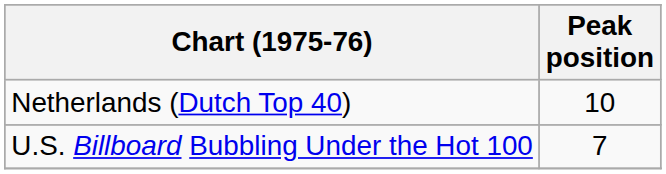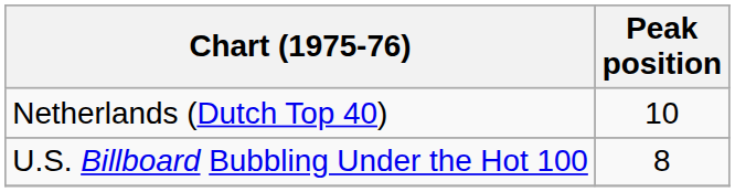 <table class="wikitable">
 <tr>
 <th>Chart (1975-76)</th>
 <th>Peak<br>position</th>
 </tr>
 <tr>
 <td>Netherlands (<a href='#'>Dutch Top 40</a>)</td>
 <td style="text-align:center;">10</td>
 </tr>
 <tr>
 <td>U.S. <em><a href='#'>Billboard</a></em> <a href='#'>Bubbling Under the Hot 100</a></td>
-<td style="text-align:center;">7</td>
+<td style="text-align:center;">8</td>
 </tr>
 <tr>
 </tr>
 </table>
